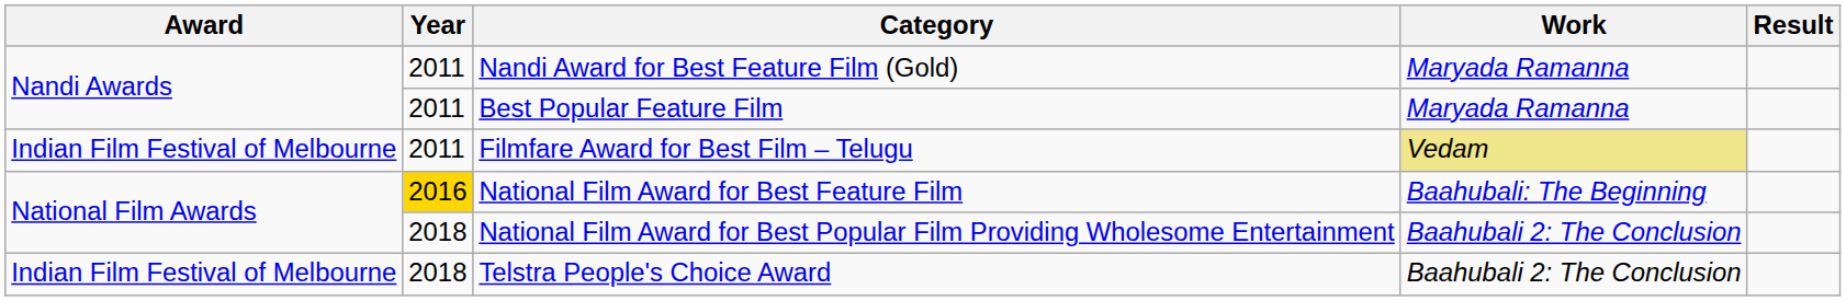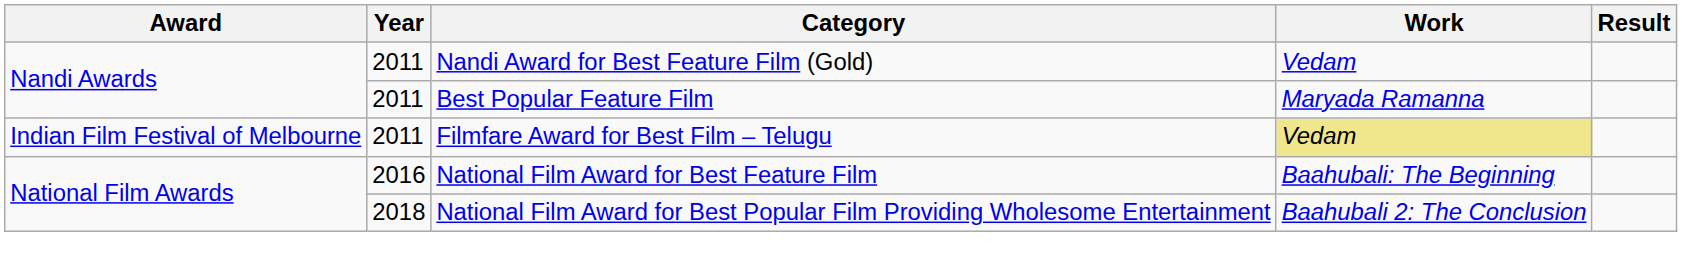 <table class="wikitable">
 <tr>
 <th>Award</th>
 <th>Year</th>
 <th>Category</th>
 <th>Work</th>
 <th>Result</th>
 </tr>
 <tr>
 <td rowspan="2"><a href='#'>Nandi Awards</a></td>
 <td>2011</td>
 <td><a href='#'>Nandi Award for Best Feature Film</a> (Gold)</td>
-<td><em><a href='#'>Maryada Ramanna</a></em></td>
+<td><em><a href='#'>Vedam</a></em></td>
 <td></td>
 </tr>
 <tr>
 <td>2011</td>
 <td><a href='#'>Best Popular Feature Film</a></td>
 <td><em><a href='#'>Maryada Ramanna</a></em></td>
 <td></td>
 </tr>
 <tr>
 <td rowspan="1"><a href='#'>Indian Film Festival of Melbourne</a></td>
 <td>2011</td>
 <td><a href='#'>Filmfare Award for Best Film – Telugu</a></td>
 <td style="background: khaki;"><em>Vedam</em></td>
 <td></td>
 </tr>
 <tr>
 <td rowspan="2"><a href='#'>National Film Awards</a></td>
-<td style="background: gold;">2016</td>
+<td>2016</td>
 <td><a href='#'>National Film Award for Best Feature Film</a></td>
 <td><em><a href='#'>Baahubali: The Beginning</a></em></td>
 <td></td>
 </tr>
 <tr>
 <td>2018</td>
 <td><a href='#'>National Film Award for Best Popular Film Providing Wholesome Entertainment</a></td>
 <td><em><a href='#'>Baahubali 2: The Conclusion</a></em></td>
 <td></td>
 </tr>
-<tr>
-<td rowspan="1"><a href='#'>Indian Film Festival of Melbourne</a></td>
-<td>2018</td>
-<td><a href='#'>Telstra People's Choice Award</a></td>
-<td><em>Baahubali 2: The Conclusion</em></td>
-<td></td>
-</tr>
 </table>
